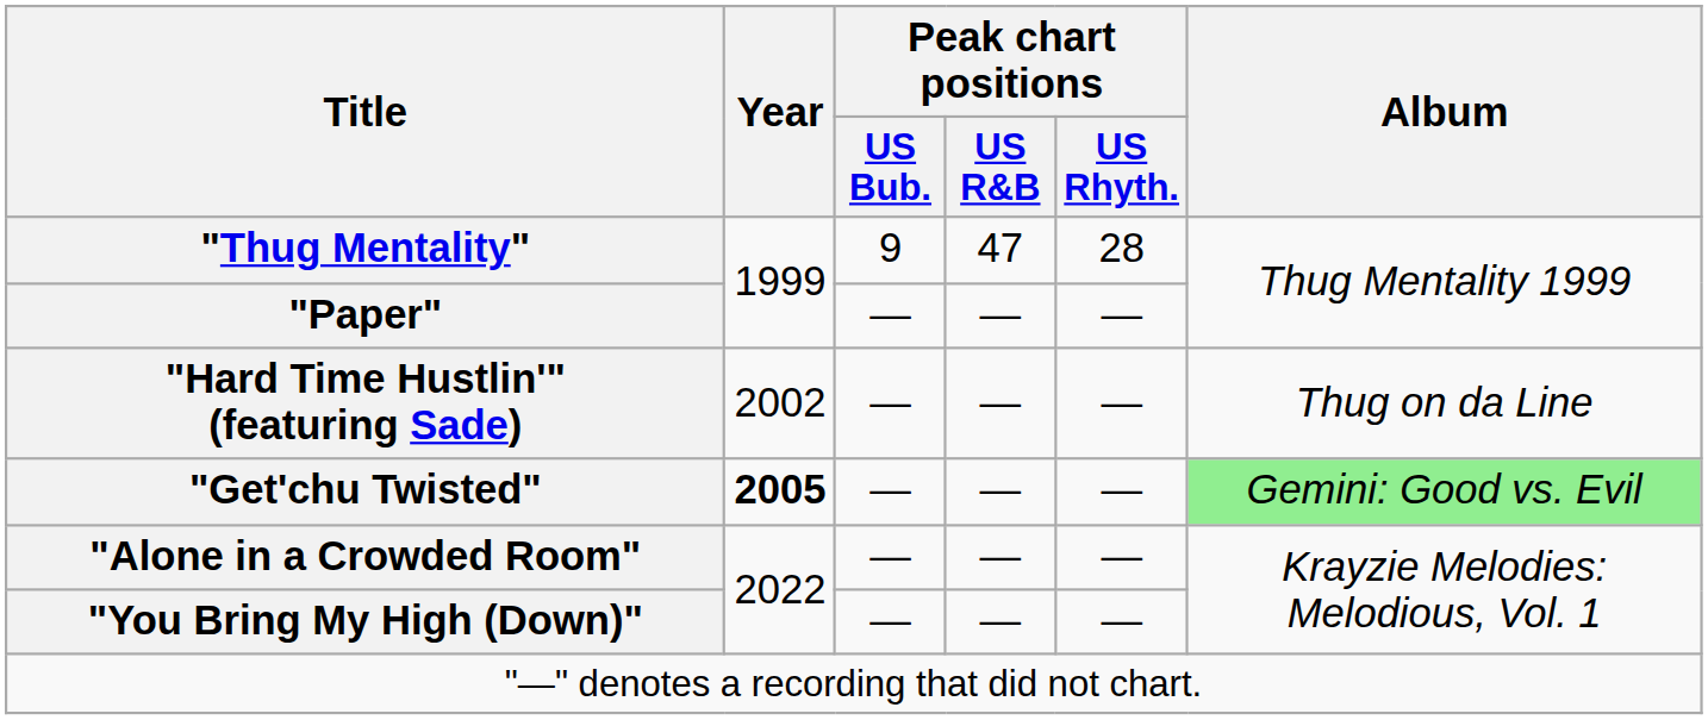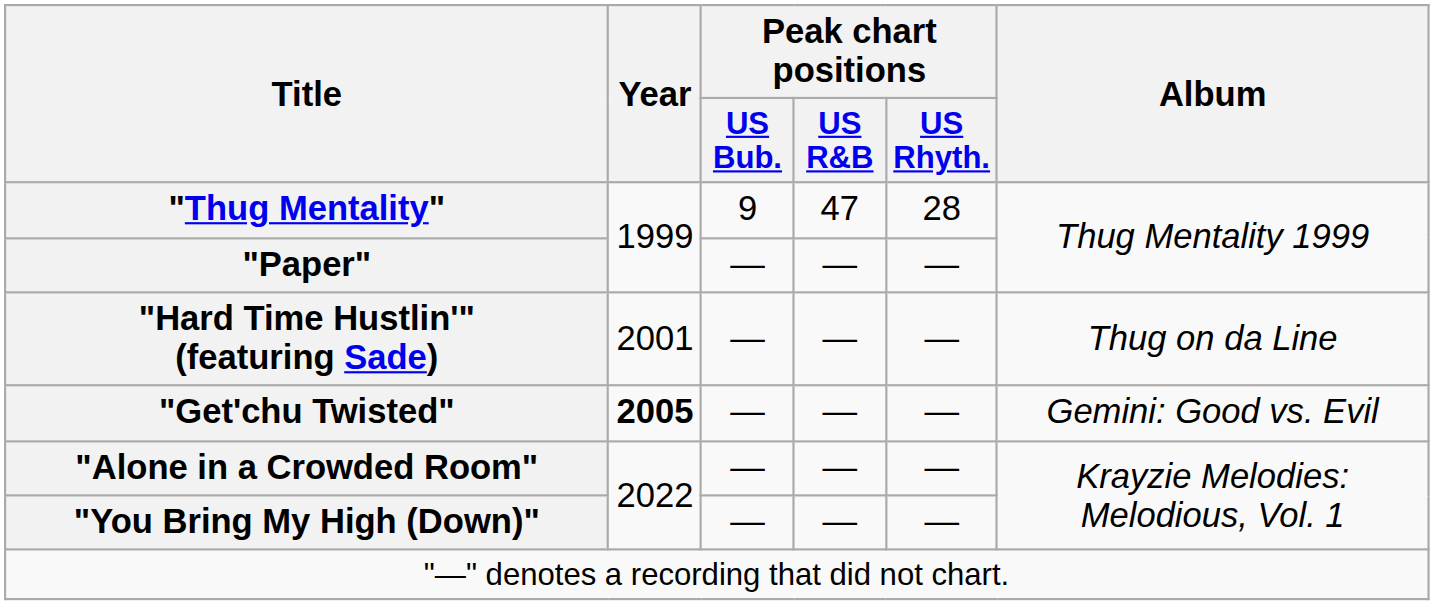 <table class="wikitable plainrowheaders" style="text-align:center;">
 <tr>
 <th scope="col" rowspan="2" style="width:17em;">Title</th>
 <th scope="col" rowspan="2" style="width:1em;">Year</th>
 <th scope="col" colspan="3">Peak chart positions</th>
 <th scope="col" rowspan="2" style="width:12em;">Album</th>
 </tr>
 <tr>
 <th scope="col" style="width:2.5em;font-size:90%;"><a href='#'>US<br>Bub.</a><br></th>
 <th scope="col" style="width:2.5em;font-size:90%;"><a href='#'>US<br>R&B</a><br></th>
 <th scope="col" style="width:2.5em;font-size:90%;"><a href='#'>US<br>Rhyth.</a><br></th>
 </tr>
 <tr>
 <th scope="row">"<a href='#'>Thug Mentality</a>"</th>
 <td rowspan="2">1999</td>
 <td>9</td>
 <td>47</td>
 <td>28</td>
 <td rowspan="2"><em>Thug Mentality 1999</em></td>
 </tr>
 <tr>
 <th scope="row">"Paper"</th>
 <td>—</td>
 <td>—</td>
 <td>—</td>
 </tr>
 <tr>
 <th scope="row">"Hard Time Hustlin'"<br><span>(featuring <a href='#'>Sade</a>)</span></th>
-<td>2002</td>
+<td>2001</td>
 <td>—</td>
 <td>—</td>
 <td>—</td>
 <td><em>Thug on da Line</em></td>
 </tr>
 <tr>
 <th scope="row">"Get'chu Twisted"</th>
 <td><strong>2005</strong></td>
 <td>—</td>
 <td>—</td>
 <td>—</td>
-<td style="background: lightgreen;"><em>Gemini: Good vs. Evil</em></td>
+<td><em>Gemini: Good vs. Evil</em></td>
 </tr>
 <tr>
 <th scope="row">"Alone in a Crowded Room"</th>
 <td rowspan="2">2022</td>
 <td>—</td>
 <td>—</td>
 <td>—</td>
 <td rowspan="2"><em>Krayzie Melodies: Melodious, Vol. 1</em></td>
 </tr>
 <tr>
 <th scope="row">"You Bring My High (Down)"</th>
 <td>—</td>
 <td>—</td>
 <td>—</td>
 </tr>
 <tr>
 <td colspan="14" style="font-size:90%">"—" denotes a recording that did not chart.</td>
 </tr>
 </table>
